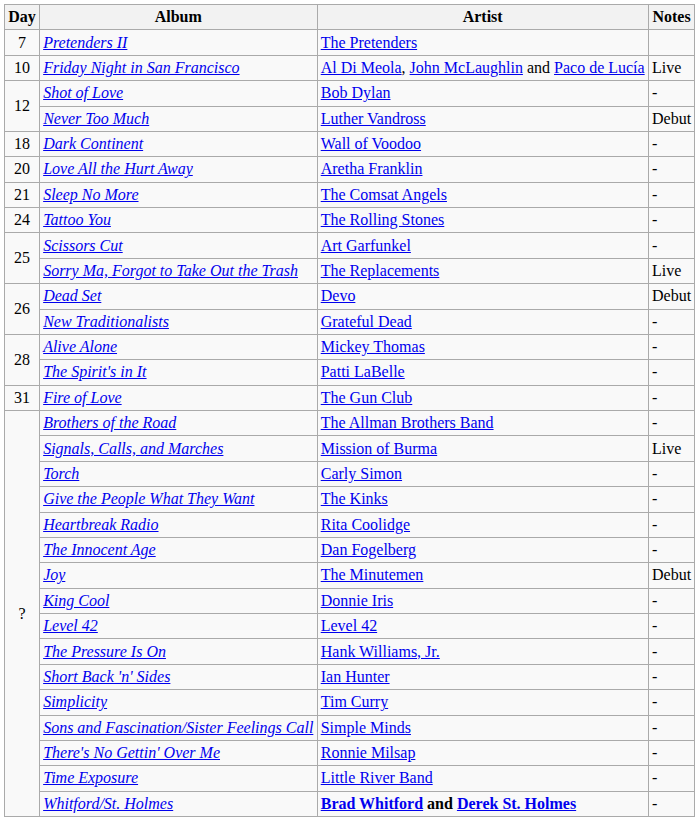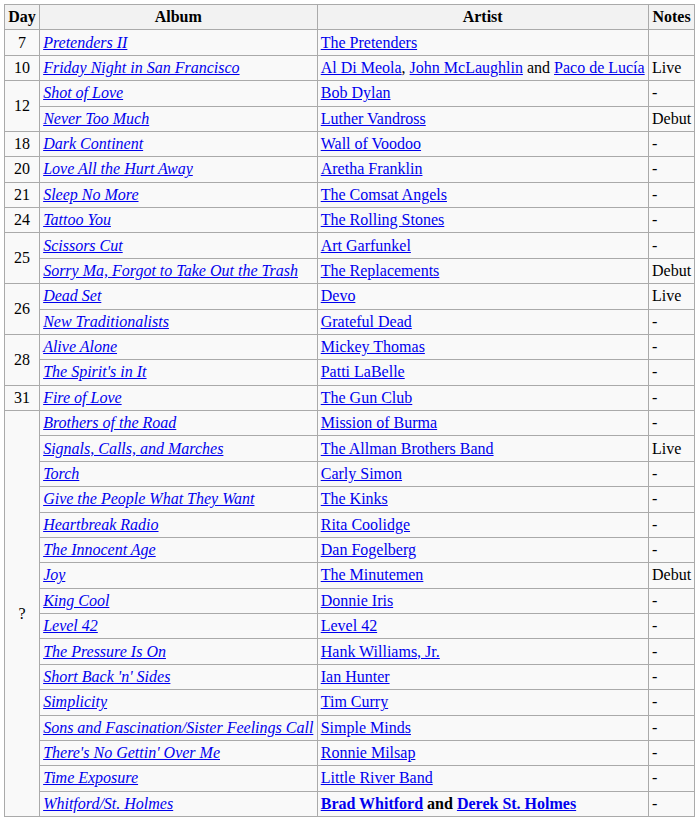 <table class="wikitable">
 <tr>
 <th>Day</th>
 <th>Album</th>
 <th>Artist</th>
 <th>Notes</th>
 </tr>
 <tr>
 <td rowspan="1" style="text-align:center;">7</td>
 <td><em><a href='#'>Pretenders II</a></em></td>
 <td><a href='#'>The Pretenders</a></td>
 <td></td>
 </tr>
 <tr>
 <td style="text-align:center;">10</td>
 <td><em><a href='#'>Friday Night in San Francisco</a></em></td>
 <td><a href='#'>Al Di Meola</a>, <a href='#'>John McLaughlin</a> and <a href='#'>Paco de Lucía</a></td>
 <td>Live</td>
 </tr>
 <tr>
 <td rowspan="2" style="text-align:center;">12</td>
 <td><em><a href='#'>Shot of Love</a></em></td>
 <td><a href='#'>Bob Dylan</a></td>
 <td>-</td>
 </tr>
 <tr>
 <td><em><a href='#'>Never Too Much</a></em></td>
 <td><a href='#'>Luther Vandross</a></td>
 <td>Debut</td>
 </tr>
 <tr>
 <td style="text-align:center;">18</td>
 <td><em><a href='#'>Dark Continent</a></em></td>
 <td><a href='#'>Wall of Voodoo</a></td>
 <td>-</td>
 </tr>
 <tr>
 <td style="text-align:center;">20</td>
 <td><em><a href='#'>Love All the Hurt Away</a></em></td>
 <td><a href='#'>Aretha Franklin</a></td>
 <td>-</td>
 </tr>
 <tr>
 <td style="text-align:center;">21</td>
 <td><em><a href='#'>Sleep No More</a></em></td>
 <td><a href='#'>The Comsat Angels</a></td>
 <td>-</td>
 </tr>
 <tr>
 <td style="text-align:center;">24</td>
 <td><em><a href='#'>Tattoo You</a></em></td>
 <td><a href='#'>The Rolling Stones</a></td>
 <td>-</td>
 </tr>
 <tr>
 <td rowspan="2" style="text-align:center;">25</td>
 <td><em><a href='#'>Scissors Cut</a></em></td>
 <td><a href='#'>Art Garfunkel</a></td>
 <td>-</td>
 </tr>
 <tr>
 <td><em><a href='#'>Sorry Ma, Forgot to Take Out the Trash</a></em></td>
 <td><a href='#'>The Replacements</a></td>
-<td>Live</td>
+<td>Debut</td>
 </tr>
 <tr>
 <td rowspan="2" style="text-align:center;">26</td>
 <td><em><a href='#'>Dead Set</a></em></td>
 <td><a href='#'>Devo</a></td>
-<td>Debut</td>
+<td>Live</td>
 </tr>
 <tr>
 <td><em><a href='#'>New Traditionalists</a></em></td>
 <td><a href='#'>Grateful Dead</a></td>
 <td>-</td>
 </tr>
 <tr>
 <td rowspan="2" style="text-align:center;">28</td>
 <td><em><a href='#'>Alive Alone</a></em></td>
 <td><a href='#'>Mickey Thomas</a></td>
 <td>-</td>
 </tr>
 <tr>
 <td><em><a href='#'>The Spirit's in It</a></em></td>
 <td><a href='#'>Patti LaBelle</a></td>
 <td>-</td>
 </tr>
 <tr>
 <td style="text-align:center;">31</td>
 <td><em><a href='#'>Fire of Love</a></em></td>
 <td><a href='#'>The Gun Club</a></td>
 <td>-</td>
 </tr>
 <tr>
 <td rowspan="16" style="text-align:center;">?</td>
 <td><em><a href='#'>Brothers of the Road</a></em></td>
-<td><a href='#'>The Allman Brothers Band</a></td>
+<td><a href='#'>Mission of Burma</a></td>
 <td>-</td>
 </tr>
 <tr>
 <td><em><a href='#'>Signals, Calls, and Marches</a></em></td>
-<td><a href='#'>Mission of Burma</a></td>
+<td><a href='#'>The Allman Brothers Band</a></td>
 <td>Live</td>
 </tr>
 <tr>
 <td><em><a href='#'>Torch</a></em></td>
 <td><a href='#'>Carly Simon</a></td>
 <td>-</td>
 </tr>
 <tr>
 <td><em><a href='#'>Give the People What They Want</a></em></td>
 <td><a href='#'>The Kinks</a></td>
 <td>-</td>
 </tr>
 <tr>
 <td><em><a href='#'>Heartbreak Radio</a></em></td>
 <td><a href='#'>Rita Coolidge</a></td>
 <td>-</td>
 </tr>
 <tr>
 <td><em><a href='#'>The Innocent Age</a></em></td>
 <td><a href='#'>Dan Fogelberg</a></td>
 <td>-</td>
 </tr>
 <tr>
 <td><em><a href='#'>Joy</a></em></td>
 <td><a href='#'>The Minutemen</a></td>
 <td>Debut</td>
 </tr>
 <tr>
 <td><em><a href='#'>King Cool</a></em></td>
 <td><a href='#'>Donnie Iris</a></td>
 <td>-</td>
 </tr>
 <tr>
 <td><em><a href='#'>Level 42</a></em></td>
 <td><a href='#'>Level 42</a></td>
 <td>-</td>
 </tr>
 <tr>
 <td><em><a href='#'>The Pressure Is On</a></em></td>
 <td><a href='#'>Hank Williams, Jr.</a></td>
 <td>-</td>
 </tr>
 <tr>
 <td><em><a href='#'>Short Back 'n' Sides</a></em></td>
 <td><a href='#'>Ian Hunter</a></td>
 <td>-</td>
 </tr>
 <tr>
 <td><em><a href='#'>Simplicity</a></em></td>
 <td><a href='#'>Tim Curry</a></td>
 <td>-</td>
 </tr>
 <tr>
 <td><em><a href='#'>Sons and Fascination/Sister Feelings Call</a></em></td>
 <td><a href='#'>Simple Minds</a></td>
 <td>-</td>
 </tr>
 <tr>
 <td><em><a href='#'>There's No Gettin' Over Me</a></em></td>
 <td><a href='#'>Ronnie Milsap</a></td>
 <td>-</td>
 </tr>
 <tr>
 <td><em><a href='#'>Time Exposure</a></em></td>
 <td><a href='#'>Little River Band</a></td>
 <td>-</td>
 </tr>
 <tr>
 <td><em><a href='#'>Whitford/St. Holmes</a></em></td>
 <td><strong><a href='#'>Brad Whitford</a> and <a href='#'>Derek St. Holmes</a></strong></td>
 <td>-</td>
 </tr>
 </table>
